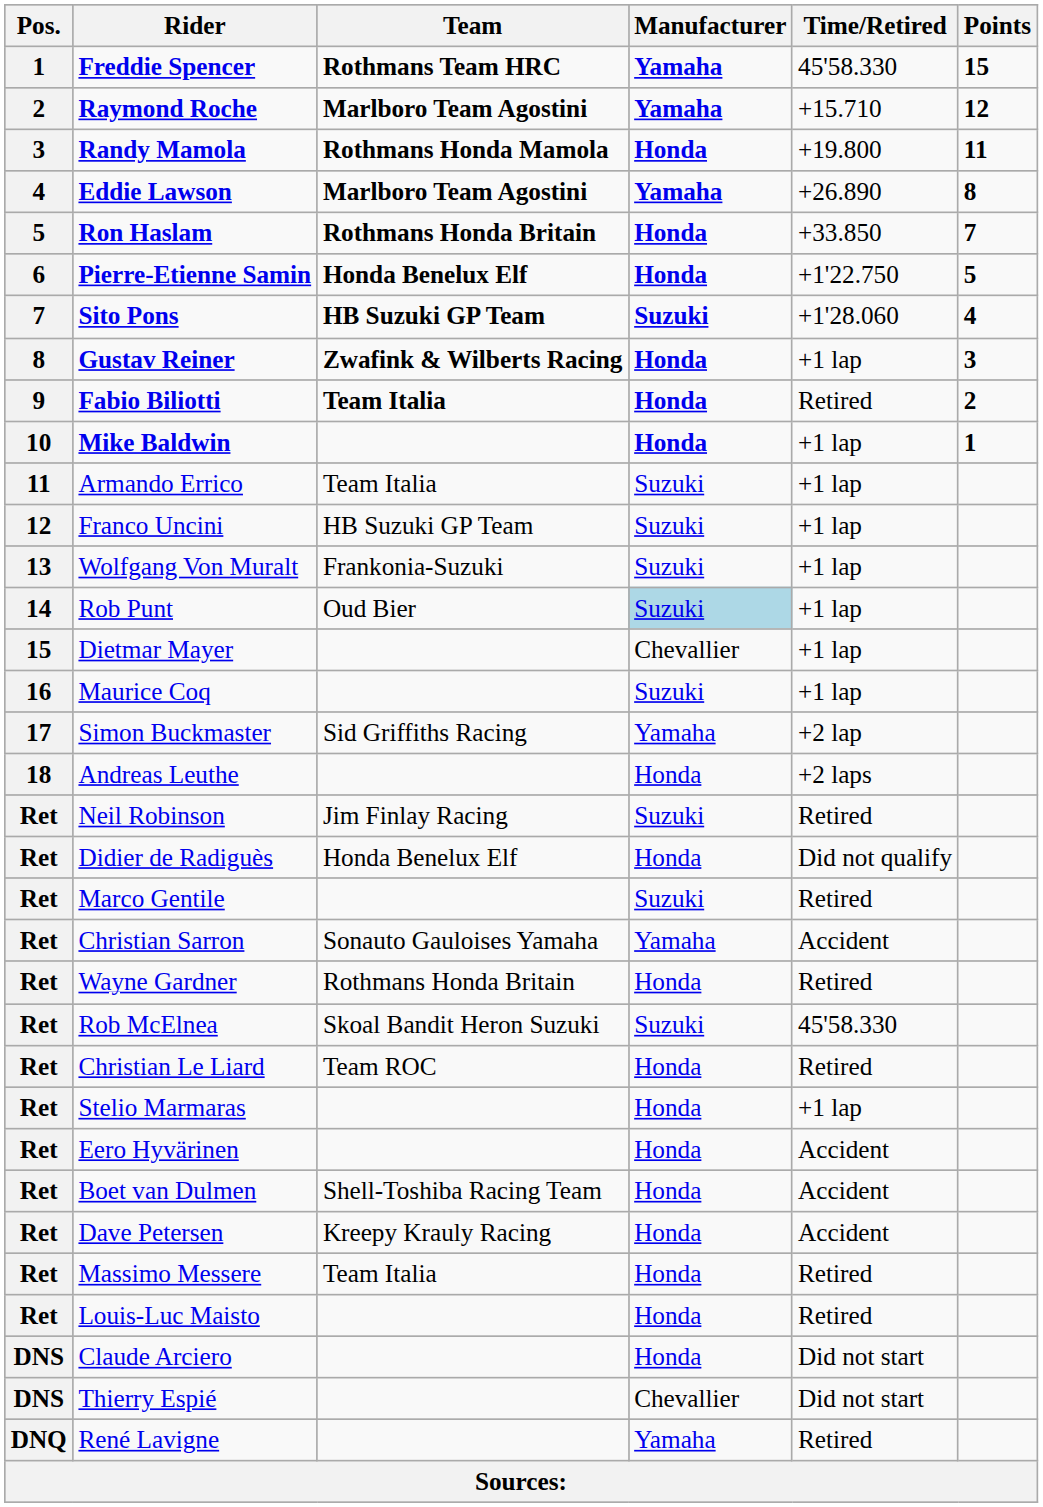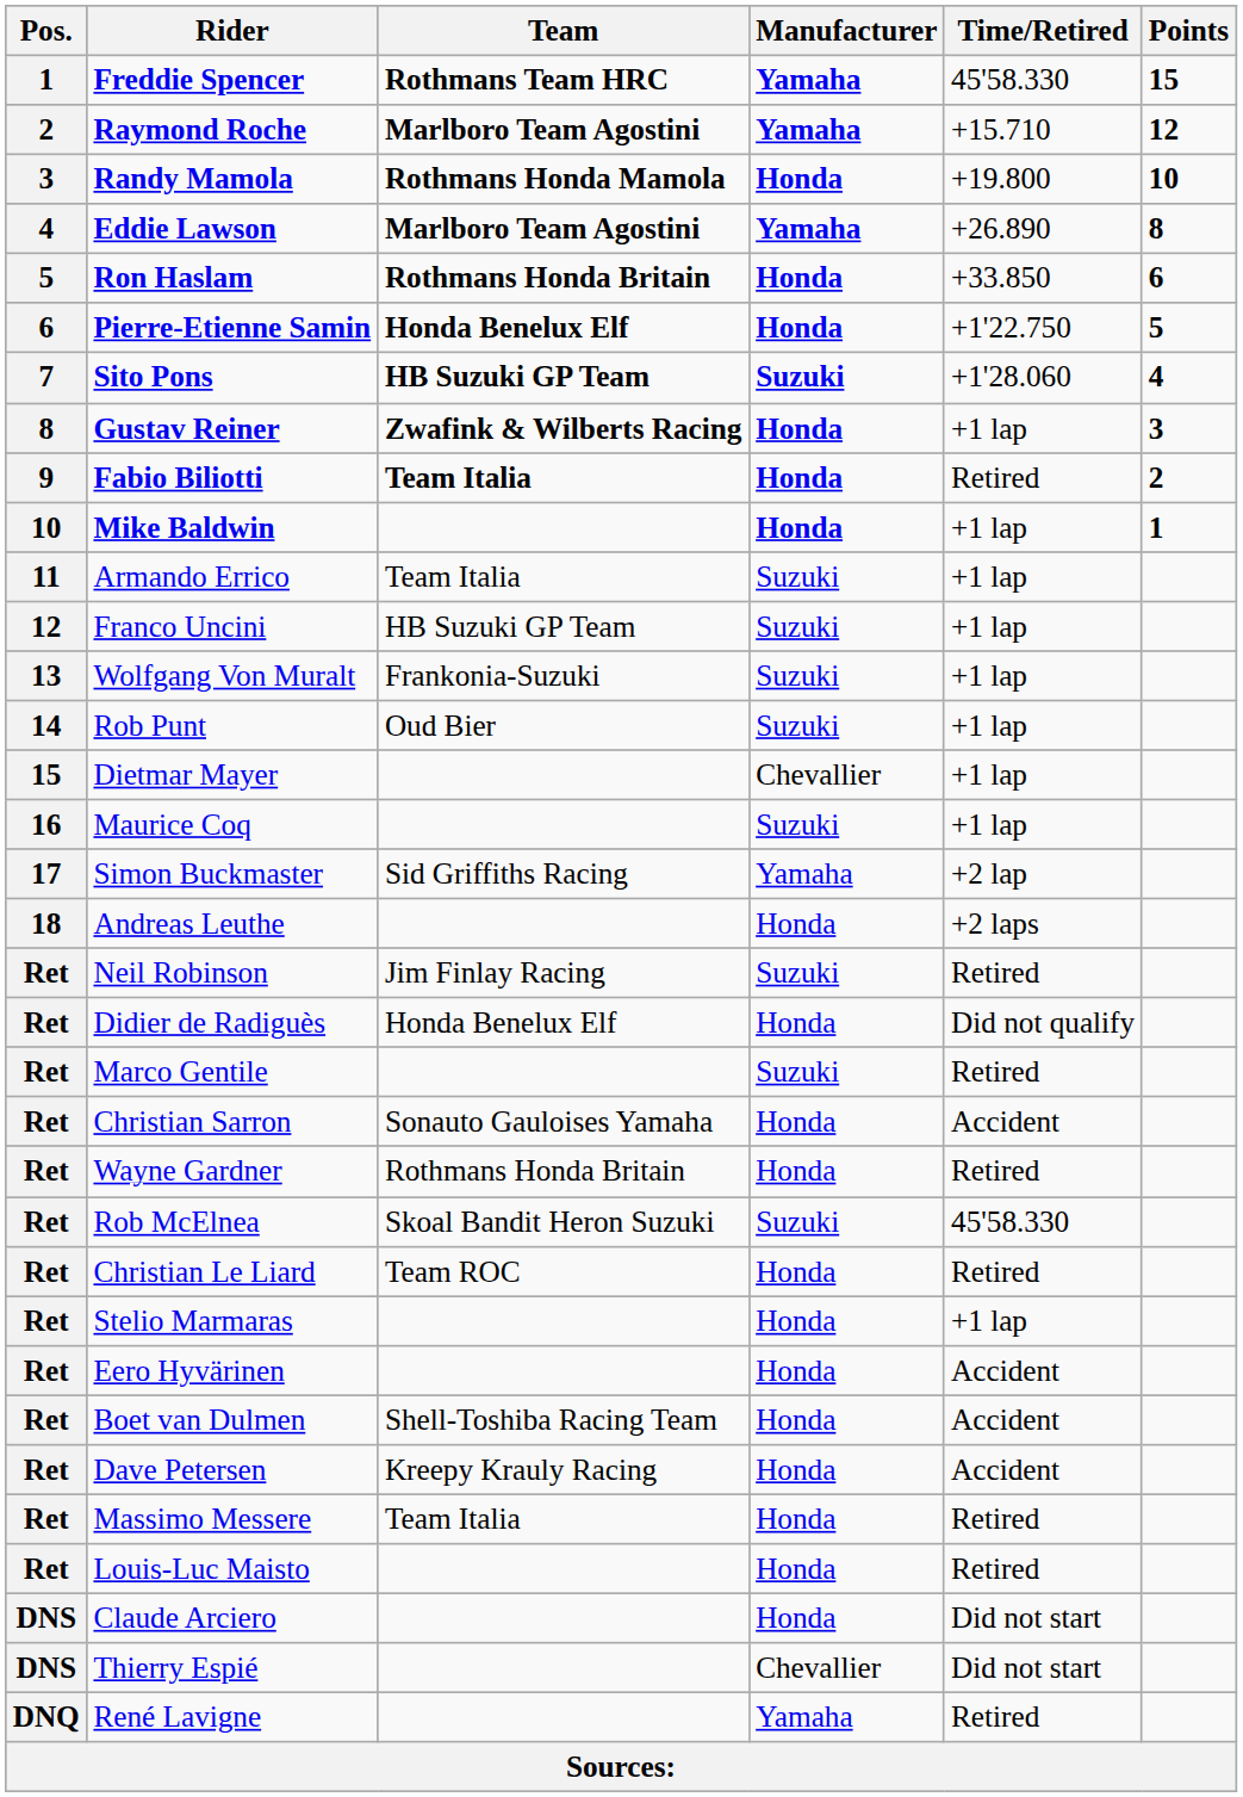 <table class="wikitable" style="font-size: 95%;">
 <tr>
 <th>Pos.</th>
 <th>Rider</th>
 <th>Team</th>
 <th>Manufacturer</th>
 <th>Time/Retired</th>
 <th>Points</th>
 </tr>
 <tr>
 <th>1</th>
 <td> <strong><a href='#'>Freddie Spencer</a></strong></td>
 <td><strong>Rothmans Team HRC</strong></td>
 <td><strong><a href='#'>Yamaha</a></strong></td>
 <td>45'58.330</td>
 <td><strong>15</strong></td>
 </tr>
 <tr>
 <th>2</th>
 <td> <strong><a href='#'>Raymond Roche</a></strong></td>
 <td><strong>Marlboro Team Agostini</strong></td>
 <td><strong><a href='#'>Yamaha</a></strong></td>
 <td>+15.710</td>
 <td><strong>12</strong></td>
 </tr>
 <tr>
 <th>3</th>
 <td> <strong><a href='#'>Randy Mamola</a></strong></td>
 <td><strong>Rothmans Honda Mamola</strong></td>
 <td><strong><a href='#'>Honda</a></strong></td>
 <td>+19.800</td>
-<td><strong>11</strong></td>
+<td><strong>10</strong></td>
 </tr>
 <tr>
 <th>4</th>
 <td> <strong><a href='#'>Eddie Lawson</a></strong></td>
 <td><strong>Marlboro Team Agostini</strong></td>
 <td><strong><a href='#'>Yamaha</a></strong></td>
 <td>+26.890</td>
 <td><strong>8</strong></td>
 </tr>
 <tr>
 <th>5</th>
 <td> <strong><a href='#'>Ron Haslam</a></strong></td>
 <td><strong>Rothmans Honda Britain</strong></td>
 <td><strong><a href='#'>Honda</a></strong></td>
 <td>+33.850</td>
-<td><strong>7</strong></td>
+<td><strong>6</strong></td>
 </tr>
 <tr>
 <th>6</th>
 <td> <strong><a href='#'>Pierre-Etienne Samin</a></strong></td>
 <td><strong>Honda Benelux Elf</strong></td>
 <td><strong><a href='#'>Honda</a></strong></td>
 <td>+1'22.750</td>
 <td><strong>5</strong></td>
 </tr>
 <tr>
 <th>7</th>
 <td> <strong><a href='#'>Sito Pons</a></strong></td>
 <td><strong>HB Suzuki GP Team</strong></td>
 <td><strong><a href='#'>Suzuki</a></strong></td>
 <td>+1'28.060</td>
 <td><strong>4</strong></td>
 </tr>
 <tr>
 <th>8</th>
 <td> <strong><a href='#'>Gustav Reiner</a></strong></td>
 <td><strong>Zwafink & Wilberts Racing</strong></td>
 <td><strong><a href='#'>Honda</a></strong></td>
 <td>+1 lap</td>
 <td><strong>3</strong></td>
 </tr>
 <tr>
 <th>9</th>
 <td> <strong><a href='#'>Fabio Biliotti</a></strong></td>
 <td><strong>Team Italia</strong></td>
 <td><strong><a href='#'>Honda</a></strong></td>
 <td>Retired</td>
 <td><strong>2</strong></td>
 </tr>
 <tr>
 <th>10</th>
 <td> <strong><a href='#'>Mike Baldwin</a></strong></td>
 <td></td>
 <td><strong><a href='#'>Honda</a></strong></td>
 <td>+1 lap</td>
 <td><strong>1</strong></td>
 </tr>
 <tr>
 <th>11</th>
 <td> <a href='#'>Armando Errico</a></td>
 <td>Team Italia</td>
 <td><a href='#'>Suzuki</a></td>
 <td>+1 lap</td>
 <td></td>
 </tr>
 <tr>
 <th>12</th>
 <td> <a href='#'>Franco Uncini</a></td>
 <td>HB Suzuki GP Team</td>
 <td><a href='#'>Suzuki</a></td>
 <td>+1 lap</td>
 <td></td>
 </tr>
 <tr>
 <th>13</th>
 <td> <a href='#'>Wolfgang Von Muralt</a></td>
 <td>Frankonia-Suzuki</td>
 <td><a href='#'>Suzuki</a></td>
 <td>+1 lap</td>
 <td></td>
 </tr>
 <tr>
 <th>14</th>
 <td> <a href='#'>Rob Punt</a></td>
 <td>Oud Bier</td>
-<td style="background: lightblue;"><a href='#'>Suzuki</a></td>
+<td><a href='#'>Suzuki</a></td>
 <td>+1 lap</td>
 <td></td>
 </tr>
 <tr>
 <th>15</th>
 <td> <a href='#'>Dietmar Mayer</a></td>
 <td></td>
 <td>Chevallier</td>
 <td>+1 lap</td>
 <td></td>
 </tr>
 <tr>
 <th>16</th>
 <td> <a href='#'>Maurice Coq</a></td>
 <td></td>
 <td><a href='#'>Suzuki</a></td>
 <td>+1 lap</td>
 <td></td>
 </tr>
 <tr>
 <th>17</th>
 <td> <a href='#'>Simon Buckmaster</a></td>
 <td>Sid Griffiths Racing</td>
 <td><a href='#'>Yamaha</a></td>
 <td>+2 lap</td>
 <td></td>
 </tr>
 <tr>
 <th>18</th>
 <td> <a href='#'>Andreas Leuthe</a></td>
 <td></td>
 <td><a href='#'>Honda</a></td>
 <td>+2 laps</td>
 <td></td>
 </tr>
 <tr>
 <th>Ret</th>
 <td> <a href='#'>Neil Robinson</a></td>
 <td>Jim Finlay Racing</td>
 <td><a href='#'>Suzuki</a></td>
 <td>Retired</td>
 <td></td>
 </tr>
 <tr>
 <th>Ret</th>
 <td> <a href='#'>Didier de Radiguès</a></td>
 <td>Honda Benelux Elf</td>
 <td><a href='#'>Honda</a></td>
 <td>Did not qualify</td>
 <td></td>
 </tr>
 <tr>
 <th>Ret</th>
 <td> <a href='#'>Marco Gentile</a></td>
 <td></td>
 <td><a href='#'>Suzuki</a></td>
 <td>Retired</td>
 <td></td>
 </tr>
 <tr>
 <th>Ret</th>
 <td> <a href='#'>Christian Sarron</a></td>
 <td>Sonauto Gauloises Yamaha</td>
-<td><a href='#'>Yamaha</a></td>
+<td><a href='#'>Honda</a></td>
 <td>Accident</td>
 <td></td>
 </tr>
 <tr>
 <th>Ret</th>
 <td> <a href='#'>Wayne Gardner</a></td>
 <td>Rothmans Honda Britain</td>
 <td><a href='#'>Honda</a></td>
 <td>Retired</td>
 <td></td>
 </tr>
 <tr>
 <th>Ret</th>
 <td> <a href='#'>Rob McElnea</a></td>
 <td>Skoal Bandit Heron Suzuki</td>
 <td><a href='#'>Suzuki</a></td>
 <td>45'58.330</td>
 <td></td>
 </tr>
 <tr>
 <th>Ret</th>
 <td> <a href='#'>Christian Le Liard</a></td>
 <td>Team ROC</td>
 <td><a href='#'>Honda</a></td>
 <td>Retired</td>
 <td></td>
 </tr>
 <tr>
 <th>Ret</th>
 <td> <a href='#'>Stelio Marmaras</a></td>
 <td></td>
 <td><a href='#'>Honda</a></td>
 <td>+1 lap</td>
 <td></td>
 </tr>
 <tr>
 <th>Ret</th>
 <td> <a href='#'>Eero Hyvärinen</a></td>
 <td></td>
 <td><a href='#'>Honda</a></td>
 <td>Accident</td>
 <td></td>
 </tr>
 <tr>
 <th>Ret</th>
 <td> <a href='#'>Boet van Dulmen</a></td>
 <td>Shell-Toshiba Racing Team</td>
 <td><a href='#'>Honda</a></td>
 <td>Accident</td>
 <td></td>
 </tr>
 <tr>
 <th>Ret</th>
 <td> <a href='#'>Dave Petersen</a></td>
 <td>Kreepy Krauly Racing</td>
 <td><a href='#'>Honda</a></td>
 <td>Accident</td>
 <td></td>
 </tr>
 <tr>
 <th>Ret</th>
 <td> <a href='#'>Massimo Messere</a></td>
 <td>Team Italia</td>
 <td><a href='#'>Honda</a></td>
 <td>Retired</td>
 <td></td>
 </tr>
 <tr>
 <th>Ret</th>
 <td> <a href='#'>Louis-Luc Maisto</a></td>
 <td></td>
 <td><a href='#'>Honda</a></td>
 <td>Retired</td>
 <td></td>
 </tr>
 <tr>
 <th>DNS</th>
 <td> <a href='#'>Claude Arciero</a></td>
 <td></td>
 <td><a href='#'>Honda</a></td>
 <td>Did not start</td>
 <td></td>
 </tr>
 <tr>
 <th>DNS</th>
 <td> <a href='#'>Thierry Espié</a></td>
 <td></td>
 <td>Chevallier</td>
 <td>Did not start</td>
 <td></td>
 </tr>
 <tr>
 <th>DNQ</th>
 <td> <a href='#'>René Lavigne</a></td>
 <td></td>
 <td><a href='#'>Yamaha</a></td>
 <td>Retired</td>
 <td></td>
 </tr>
 <tr>
 <th colspan=8>Sources:</th>
 </tr>
 </table>
